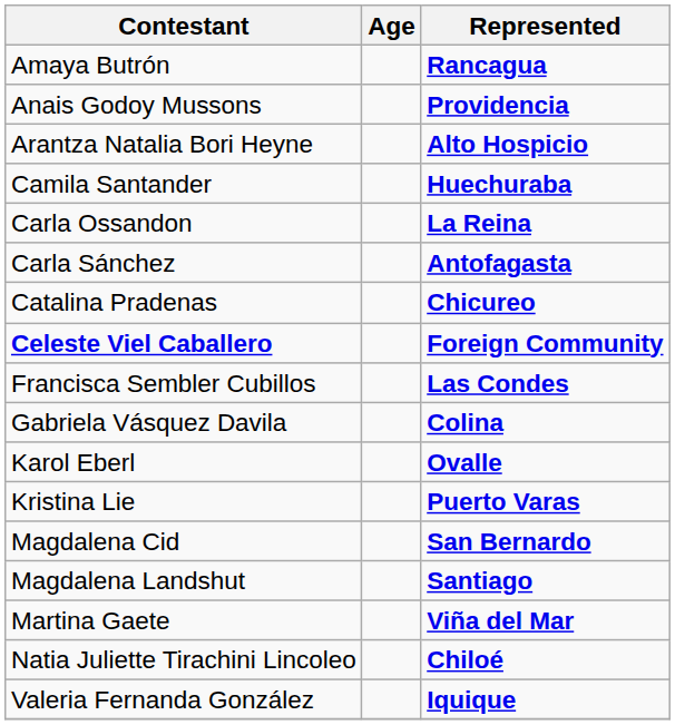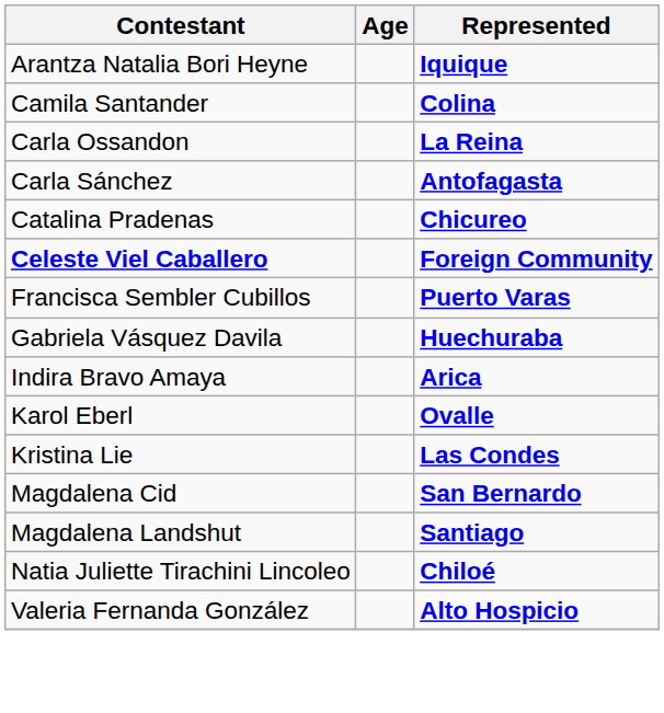 <table class="wikitable sortable" style="font-size: 95%;">
 <tr>
 <th>Contestant</th>
 <th>Age</th>
 <th>Represented</th>
 </tr>
 <tr>
-<td>Amaya Butrón</td>
-<td></td>
-<td> <strong><a href='#'>Rancagua</a></strong></td>
-</tr>
-<tr>
-<td>Anais Godoy Mussons</td>
-<td></td>
-<td> <strong><a href='#'>Providencia</a></strong></td>
-</tr>
-<tr>
 <td>Arantza Natalia Bori Heyne</td>
 <td></td>
-<td> <strong><a href='#'>Alto Hospicio</a></strong></td>
+<td> <strong><a href='#'>Iquique</a></strong></td>
 </tr>
 <tr>
 <td>Camila Santander</td>
 <td></td>
-<td> <strong><a href='#'>Huechuraba</a></strong></td>
+<td> <strong><a href='#'>Colina</a></strong></td>
 </tr>
 <tr>
 <td>Carla Ossandon</td>
 <td></td>
 <td> <strong><a href='#'>La Reina</a></strong></td>
 </tr>
 <tr>
 <td>Carla Sánchez</td>
 <td></td>
 <td> <strong><a href='#'>Antofagasta</a></strong></td>
 </tr>
 <tr>
 <td>Catalina Pradenas</td>
 <td></td>
 <td> <strong><a href='#'>Chicureo</a></strong></td>
 </tr>
 <tr>
 <td><strong><a href='#'>Celeste Viel Caballero</a></strong></td>
 <td></td>
 <td> <strong><a href='#'>Foreign Community</a></strong></td>
 </tr>
 <tr>
 <td>Francisca Sembler Cubillos</td>
 <td></td>
-<td> <strong><a href='#'>Las Condes</a></strong></td>
+<td> <strong><a href='#'>Puerto Varas</a></strong></td>
 </tr>
 <tr>
 <td>Gabriela Vásquez Davila</td>
 <td></td>
-<td> <strong><a href='#'>Colina</a></strong></td>
+<td> <strong><a href='#'>Huechuraba</a></strong></td>
+</tr>
+<tr>
+<td>Indira Bravo Amaya</td>
+<td></td>
+<td> <strong><a href='#'>Arica</a></strong></td>
 </tr>
 <tr>
 <td>Karol Eberl</td>
 <td></td>
 <td> <strong><a href='#'>Ovalle</a></strong></td>
 </tr>
 <tr>
 <td>Kristina Lie</td>
 <td></td>
-<td> <strong><a href='#'>Puerto Varas</a></strong></td>
+<td> <strong><a href='#'>Las Condes</a></strong></td>
 </tr>
 <tr>
 <td>Magdalena Cid</td>
 <td></td>
 <td> <strong><a href='#'>San Bernardo</a></strong></td>
 </tr>
 <tr>
 <td>Magdalena Landshut</td>
 <td></td>
 <td> <strong><a href='#'>Santiago</a></strong></td>
 </tr>
 <tr>
-<td>Martina Gaete</td>
-<td></td>
-<td> <strong><a href='#'>Viña del Mar</a></strong></td>
-</tr>
-<tr>
 <td>Natia Juliette Tirachini Lincoleo</td>
 <td></td>
 <td> <strong><a href='#'>Chiloé</a></strong></td>
 </tr>
 <tr>
 <td>Valeria Fernanda González</td>
 <td></td>
-<td> <strong><a href='#'>Iquique</a></strong></td>
+<td> <strong><a href='#'>Alto Hospicio</a></strong></td>
 </tr>
 <tr>
 </tr>
 </table>
